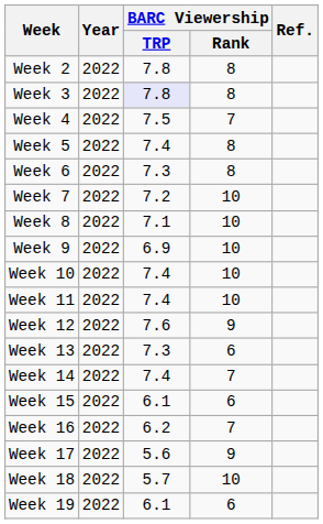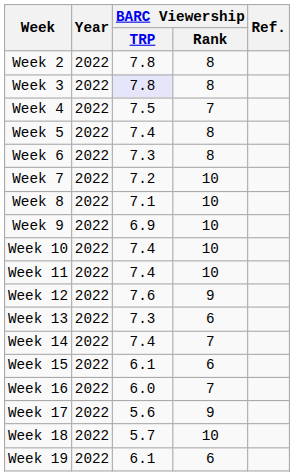 <table class="wikitable sortable" style="text-align:center">
 <tr>
 <th rowspan="2">Week</th>
 <th rowspan="2">Year</th>
 <th colspan="2"><a href='#'>BARC</a> Viewership</th>
 <th rowspan="2">Ref.</th>
 </tr>
 <tr>
 <th><a href='#'>TRP</a></th>
 <th>Rank</th>
 </tr>
 <tr>
 <td>Week 2</td>
 <td>2022</td>
 <td>7.8</td>
 <td>8</td>
 <td></td>
 </tr>
 <tr>
 <td>Week 3</td>
 <td>2022</td>
 <td style="background: lavender;">7.8</td>
 <td>8</td>
 <td></td>
 </tr>
 <tr>
 <td>Week 4</td>
 <td>2022</td>
 <td>7.5</td>
 <td>7</td>
 <td></td>
 </tr>
 <tr>
 <td>Week 5</td>
 <td>2022</td>
 <td>7.4</td>
 <td>8</td>
 <td></td>
 </tr>
 <tr>
 <td>Week 6</td>
 <td>2022</td>
 <td>7.3</td>
 <td>8</td>
 <td></td>
 </tr>
 <tr>
 <td>Week 7</td>
 <td>2022</td>
 <td>7.2</td>
 <td>10</td>
 <td></td>
 </tr>
 <tr>
 <td>Week 8</td>
 <td>2022</td>
 <td>7.1</td>
 <td>10</td>
 <td></td>
 </tr>
 <tr>
 <td>Week 9</td>
 <td>2022</td>
 <td>6.9</td>
 <td>10</td>
 <td></td>
 </tr>
 <tr>
 <td>Week 10</td>
 <td>2022</td>
 <td>7.4</td>
 <td>10</td>
 <td></td>
 </tr>
 <tr>
 <td>Week 11</td>
 <td>2022</td>
 <td>7.4</td>
 <td>10</td>
 <td></td>
 </tr>
 <tr>
 <td>Week 12</td>
 <td>2022</td>
 <td>7.6</td>
 <td>9</td>
 <td></td>
 </tr>
 <tr>
 <td>Week 13</td>
 <td>2022</td>
 <td>7.3</td>
 <td>6</td>
 <td></td>
 </tr>
 <tr>
 <td>Week 14</td>
 <td>2022</td>
 <td>7.4</td>
 <td>7</td>
 <td></td>
 </tr>
 <tr>
 <td>Week 15</td>
 <td>2022</td>
 <td>6.1</td>
 <td>6</td>
 <td></td>
 </tr>
 <tr>
 <td>Week 16</td>
 <td>2022</td>
-<td>6.2</td>
+<td>6.0</td>
 <td>7</td>
 <td></td>
 </tr>
 <tr>
 <td>Week 17</td>
 <td>2022</td>
 <td>5.6</td>
 <td>9</td>
 <td></td>
 </tr>
 <tr>
 <td>Week 18</td>
 <td>2022</td>
 <td>5.7</td>
 <td>10</td>
 <td></td>
 </tr>
 <tr>
 <td>Week 19</td>
 <td>2022</td>
 <td>6.1</td>
 <td>6</td>
 <td></td>
 </tr>
 </table>
